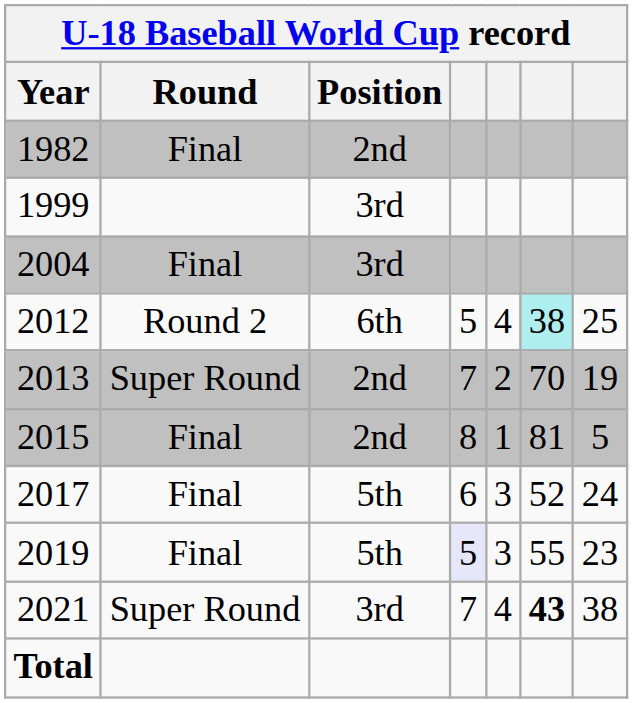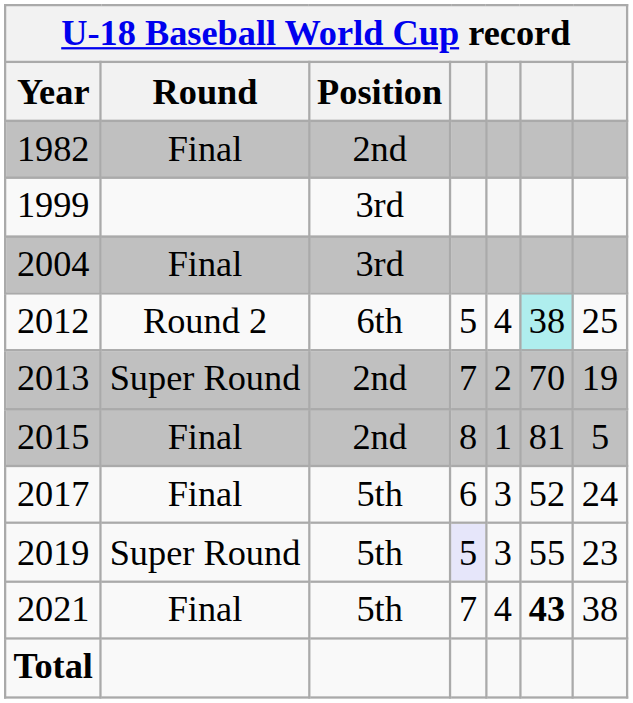 <table class="wikitable" style="text-align: center;">
 <tr>
 <th colspan=7><a href='#'>U-18 Baseball World Cup</a> record</th>
 </tr>
 <tr>
 <th>Year</th>
 <th>Round</th>
 <th>Position</th>
 <th></th>
 <th></th>
 <th></th>
 <th></th>
 </tr>
 <tr style="background:silver;">
 <td>1982</td>
 <td>Final</td>
 <td>2nd</td>
 <td></td>
 <td></td>
 <td></td>
 <td></td>
 </tr>
 <tr>
 <td>1999</td>
 <td></td>
 <td>3rd</td>
 <td></td>
 <td></td>
 <td></td>
 <td></td>
 </tr>
 <tr style="background:silver;">
 <td>2004</td>
 <td>Final</td>
 <td>3rd</td>
 <td></td>
 <td></td>
 <td></td>
 <td></td>
 </tr>
 <tr>
 <td>2012</td>
 <td>Round 2</td>
 <td>6th</td>
 <td>5</td>
 <td>4</td>
 <td style="background: paleturquoise;">38</td>
 <td>25</td>
 </tr>
 <tr style="background:silver;">
 <td>2013</td>
 <td>Super Round</td>
 <td>2nd</td>
 <td>7</td>
 <td>2</td>
 <td>70</td>
 <td>19</td>
 </tr>
 <tr style="background:silver;">
 <td>2015</td>
 <td>Final</td>
 <td>2nd</td>
 <td>8</td>
 <td>1</td>
 <td>81</td>
 <td>5</td>
 </tr>
 <tr style="background:bronze;">
 <td>2017</td>
 <td>Final</td>
 <td>5th</td>
 <td>6</td>
 <td>3</td>
 <td>52</td>
 <td>24</td>
 </tr>
 <tr>
 <td>2019</td>
-<td>Final</td>
+<td>Super Round</td>
 <td>5th</td>
 <td style="background: lavender;">5</td>
 <td>3</td>
 <td>55</td>
 <td>23</td>
 </tr>
 <tr>
 <td>2021</td>
-<td>Super Round</td>
-<td>3rd</td>
+<td>Final</td>
+<td>5th</td>
 <td>7</td>
 <td>4</td>
 <td><strong>43</strong></td>
 <td>38</td>
 </tr>
 <tr>
 <td><strong>Total</strong></td>
 <td></td>
 <td></td>
 <td></td>
 <td></td>
 <td></td>
 <td></td>
 </tr>
 </table>
